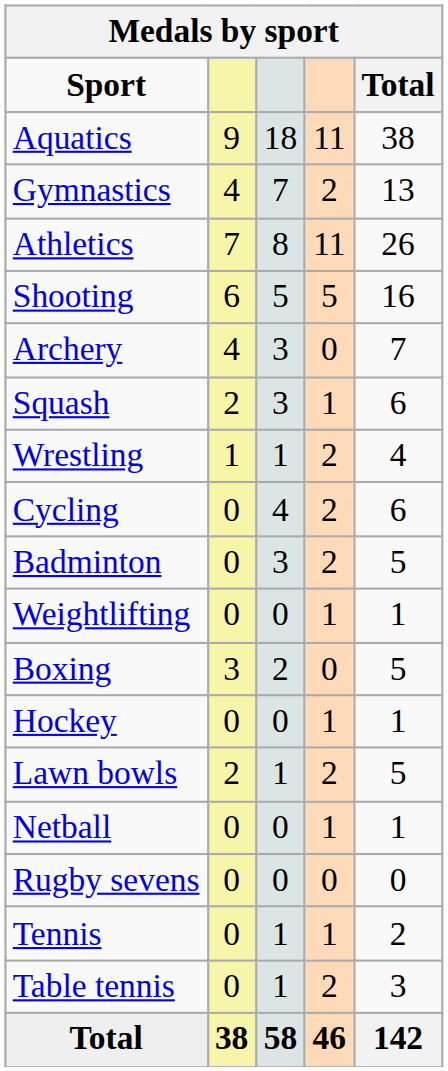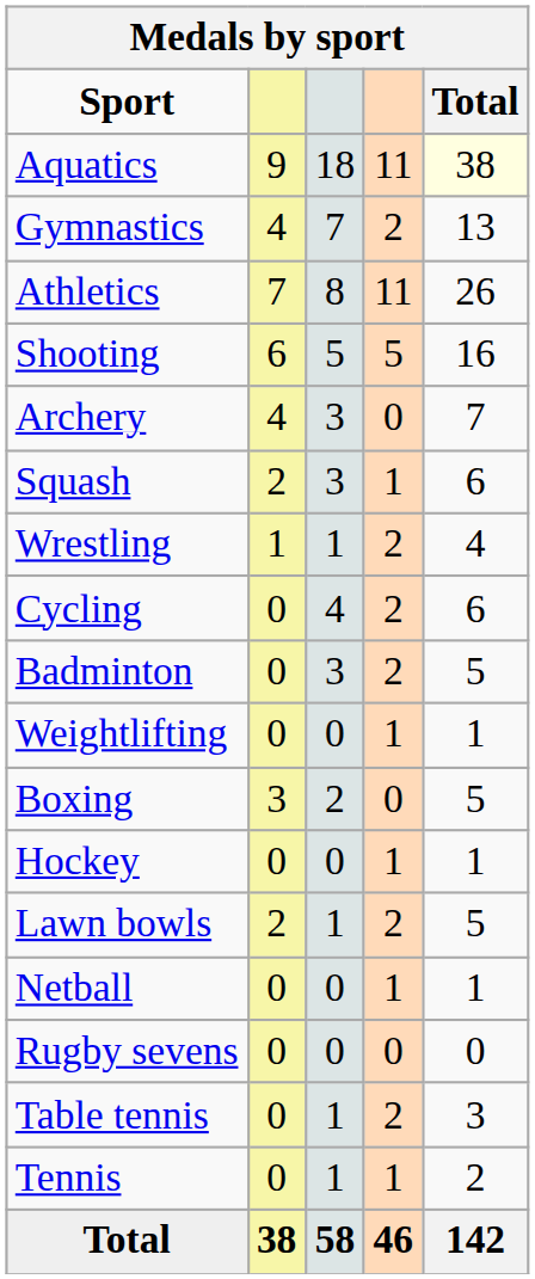 <table class="wikitable" style="float:right;">
 <tr>
 <th colspan=5><strong>Medals by sport</strong></th>
 </tr>
 <tr align=center>
 <td><strong>Sport</strong></td>
 <th style="background:#f7f6a8;"></th>
 <th style="background:#dce5e5;"></th>
 <th style="background:#ffdab9;"></th>
 <th><strong>Total</strong></th>
 </tr>
 <tr align=center>
 <td align=left><a href='#'>Aquatics</a></td>
 <td style="background:#f7f6a8;">9</td>
 <td style="background:#dce5e5;">18</td>
 <td style="background:#ffdab9;">11</td>
-<td>38</td>
+<td style="background: lightyellow;">38</td>
 </tr>
 <tr align=center>
 <td align=left><a href='#'>Gymnastics</a></td>
 <td style="background:#f7f6a8;">4</td>
 <td style="background:#dce5e5;">7</td>
 <td style="background:#ffdab9;">2</td>
 <td>13</td>
 </tr>
 <tr align=center>
 <td align=left><a href='#'>Athletics</a></td>
 <td style="background:#f7f6a8;">7</td>
 <td style="background:#dce5e5;">8</td>
 <td style="background:#ffdab9;">11</td>
 <td>26</td>
 </tr>
 <tr align=center>
 <td align=left><a href='#'>Shooting</a></td>
 <td style="background:#f7f6a8;">6</td>
 <td style="background:#dce5e5;">5</td>
 <td style="background:#ffdab9;">5</td>
 <td>16</td>
 </tr>
 <tr align=center>
 <td align=left><a href='#'>Archery</a></td>
 <td style="background:#f7f6a8;">4</td>
 <td style="background:#dce5e5;">3</td>
 <td style="background:#ffdab9;">0</td>
 <td>7</td>
 </tr>
 <tr align=center>
 <td align=left><a href='#'>Squash</a></td>
 <td style="background:#f7f6a8;">2</td>
 <td style="background:#dce5e5;">3</td>
 <td style="background:#ffdab9;">1</td>
 <td>6</td>
 </tr>
 <tr align=center>
 <td align=left><a href='#'>Wrestling</a></td>
 <td style="background:#f7f6a8;">1</td>
 <td style="background:#dce5e5;">1</td>
 <td style="background:#ffdab9;">2</td>
 <td>4</td>
 </tr>
 <tr align=center>
 <td align=left><a href='#'>Cycling</a></td>
 <td style="background:#f7f6a8;">0</td>
 <td style="background:#dce5e5;">4</td>
 <td style="background:#ffdab9;">2</td>
 <td>6</td>
 </tr>
 <tr align=center>
 <td align=left><a href='#'>Badminton</a></td>
 <td style="background:#f7f6a8;">0</td>
 <td style="background:#dce5e5;">3</td>
 <td style="background:#ffdab9;">2</td>
 <td>5</td>
 </tr>
 <tr align=center>
 <td align=left><a href='#'>Weightlifting</a></td>
 <td style="background:#f7f6a8;">0</td>
 <td style="background:#dce5e5;">0</td>
 <td style="background:#ffdab9;">1</td>
 <td>1</td>
 </tr>
 <tr align=center>
 <td align=left><a href='#'>Boxing</a></td>
 <td style="background:#f7f6a8;">3</td>
 <td style="background:#dce5e5;">2</td>
 <td style="background:#ffdab9;">0</td>
 <td>5</td>
 </tr>
 <tr align=center>
 <td align=left><a href='#'>Hockey</a></td>
 <td style="background:#f7f6a8;">0</td>
 <td style="background:#dce5e5;">0</td>
 <td style="background:#ffdab9;">1</td>
 <td>1</td>
 </tr>
 <tr align=center>
 <td align=left><a href='#'>Lawn bowls</a></td>
 <td style="background:#f7f6a8;">2</td>
 <td style="background:#dce5e5;">1</td>
 <td style="background:#ffdab9;">2</td>
 <td>5</td>
 </tr>
 <tr align=center>
 <td align=left><a href='#'>Netball</a></td>
 <td style="background:#f7f6a8;">0</td>
 <td style="background:#dce5e5;">0</td>
 <td style="background:#ffdab9;">1</td>
 <td>1</td>
 </tr>
 <tr align=center>
 <td align=left><a href='#'>Rugby sevens</a></td>
 <td style="background:#f7f6a8;">0</td>
 <td style="background:#dce5e5;">0</td>
 <td style="background:#ffdab9;">0</td>
 <td>0</td>
 </tr>
 <tr align=center>
+<td align=left><a href='#'>Table tennis</a></td>
+<td style="background:#f7f6a8;">0</td>
+<td style="background:#dce5e5;">1</td>
+<td style="background:#ffdab9;">2</td>
+<td>3</td>
+</tr>
+<tr align=center>
 <td align=left><a href='#'>Tennis</a></td>
 <td style="background:#f7f6a8;">0</td>
 <td style="background:#dce5e5;">1</td>
 <td style="background:#ffdab9;">1</td>
 <td>2</td>
-</tr>
-<tr align=center>
-<td align=left><a href='#'>Table tennis</a></td>
-<td style="background:#f7f6a8;">0</td>
-<td style="background:#dce5e5;">1</td>
-<td style="background:#ffdab9;">2</td>
-<td>3</td>
 </tr>
 <tr align=center>
 <th style="background:#efefef;"><strong>Total</strong></th>
 <th style="background:#f7f6a8;">38</th>
 <th style="background:#dce5e5;">58</th>
 <th style="background:#ffdab9;">46</th>
 <th>142</th>
 </tr>
 </table>
